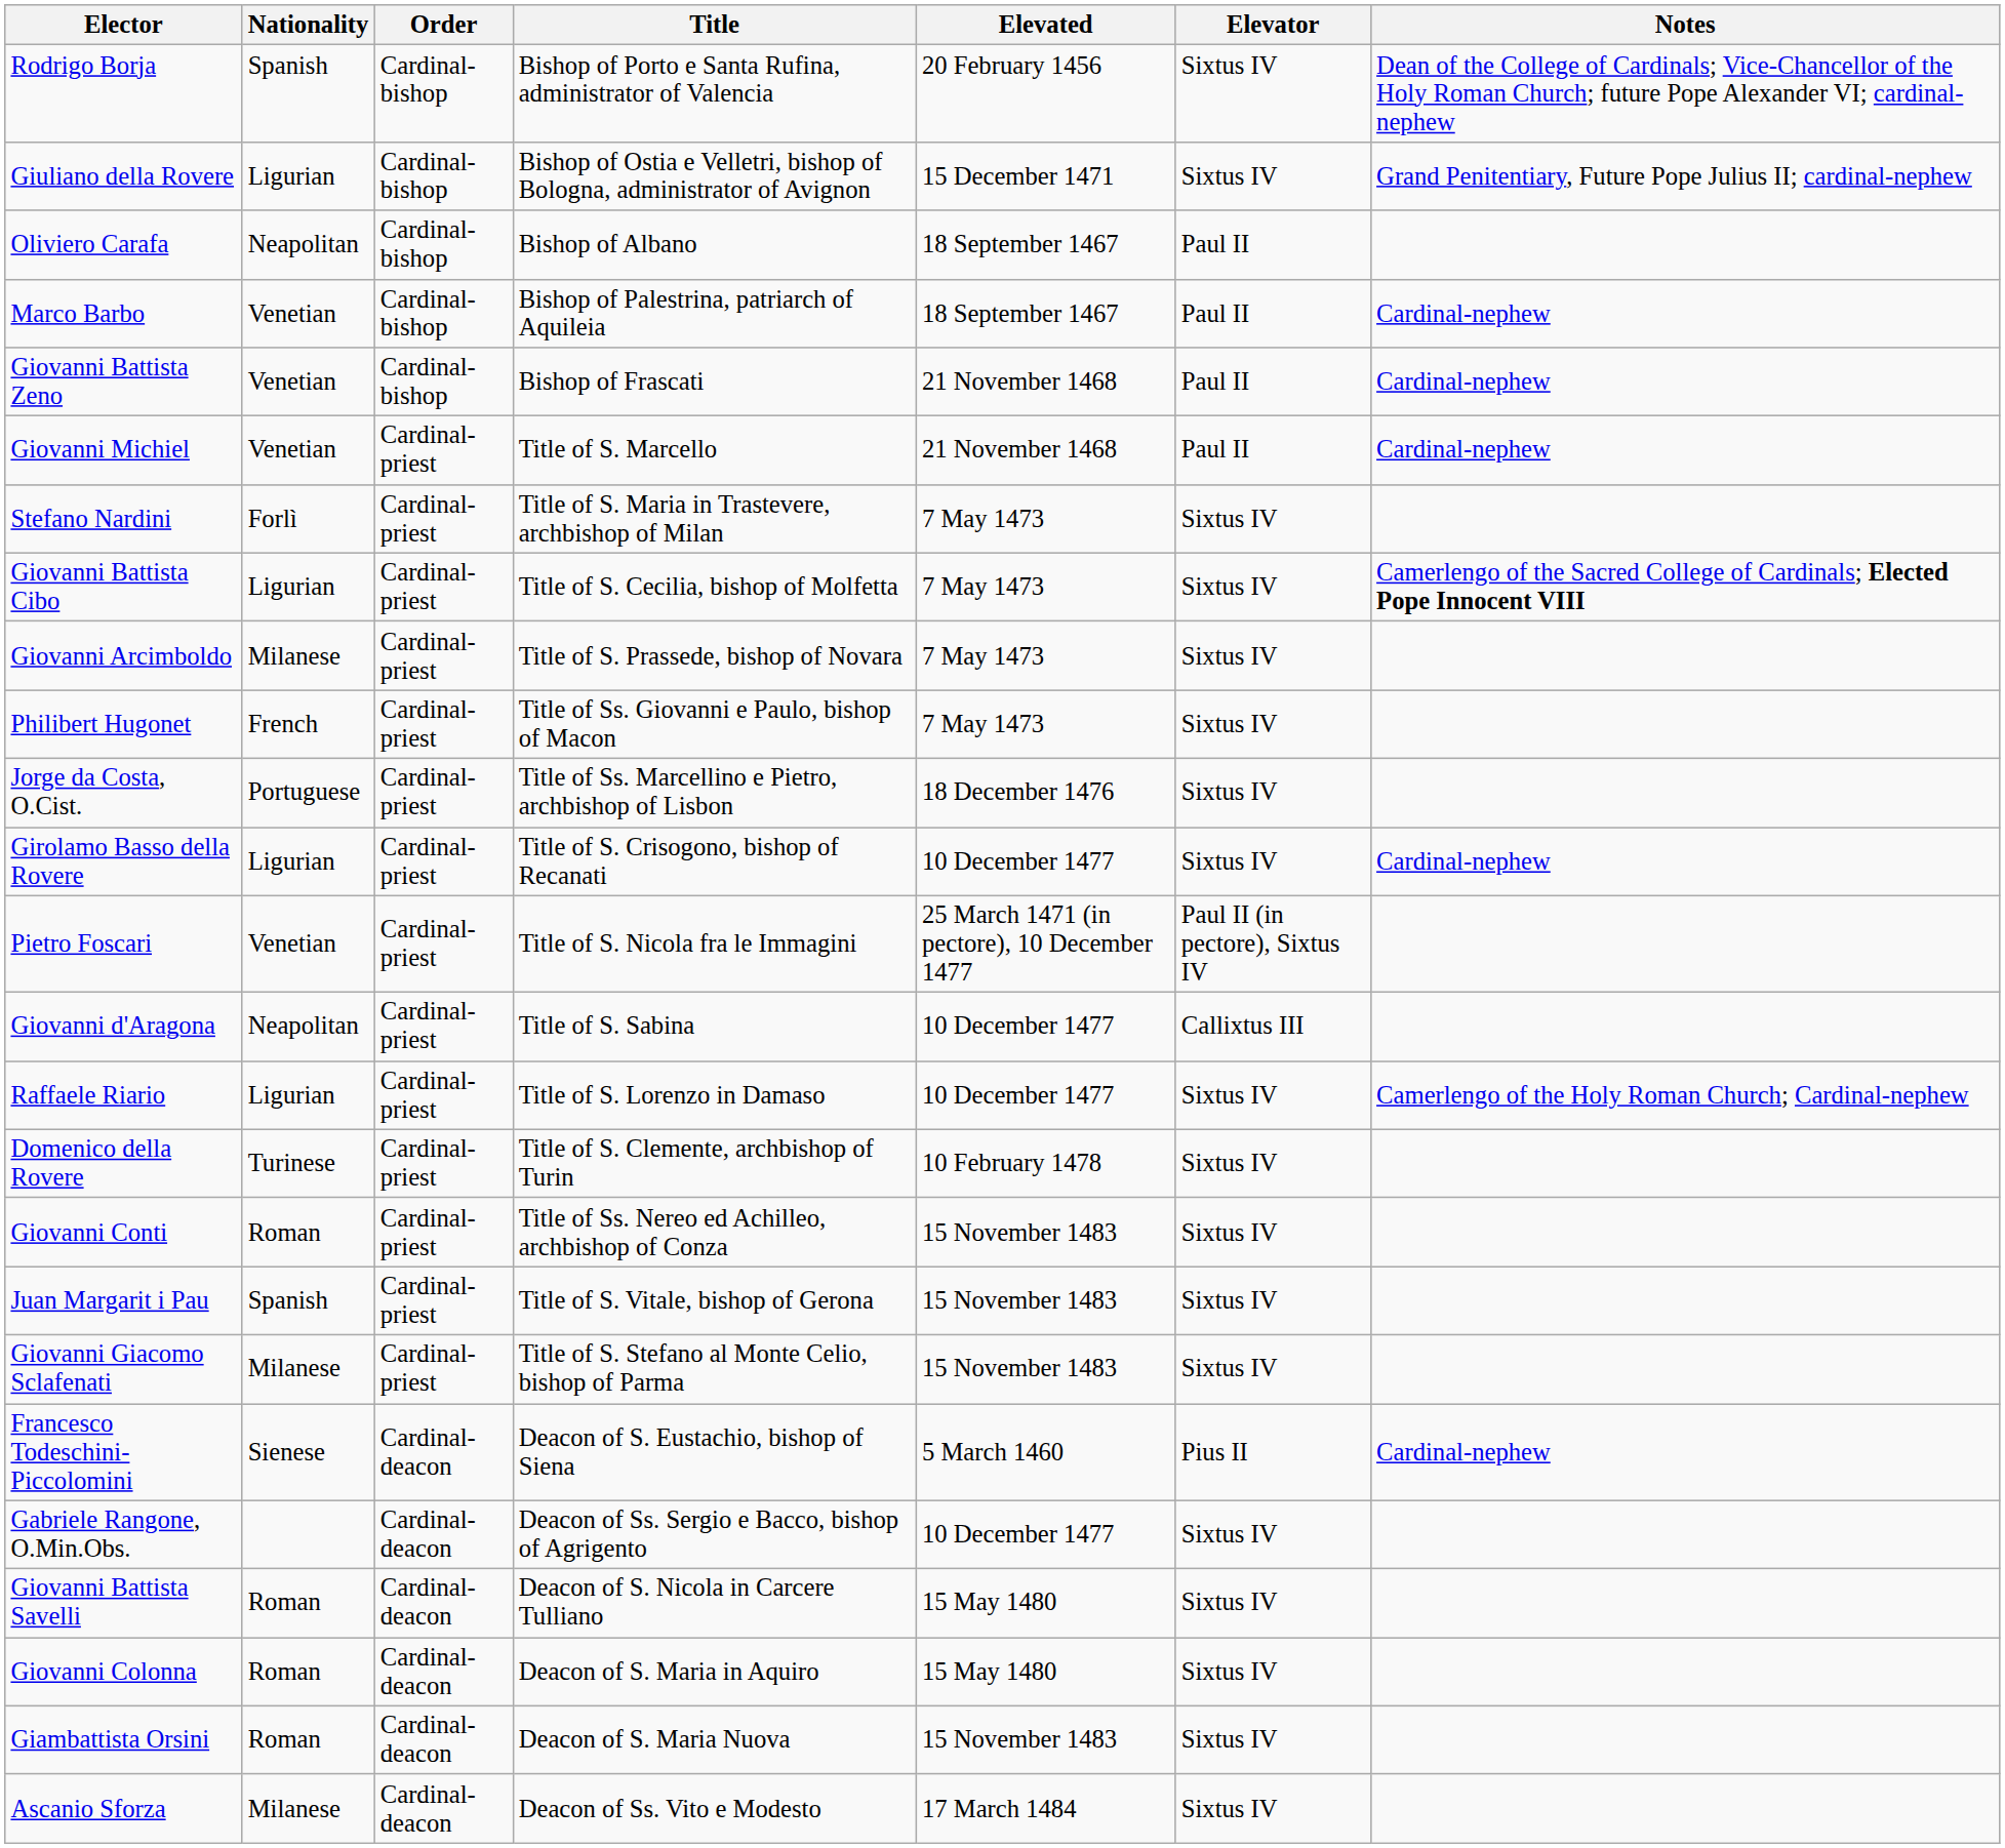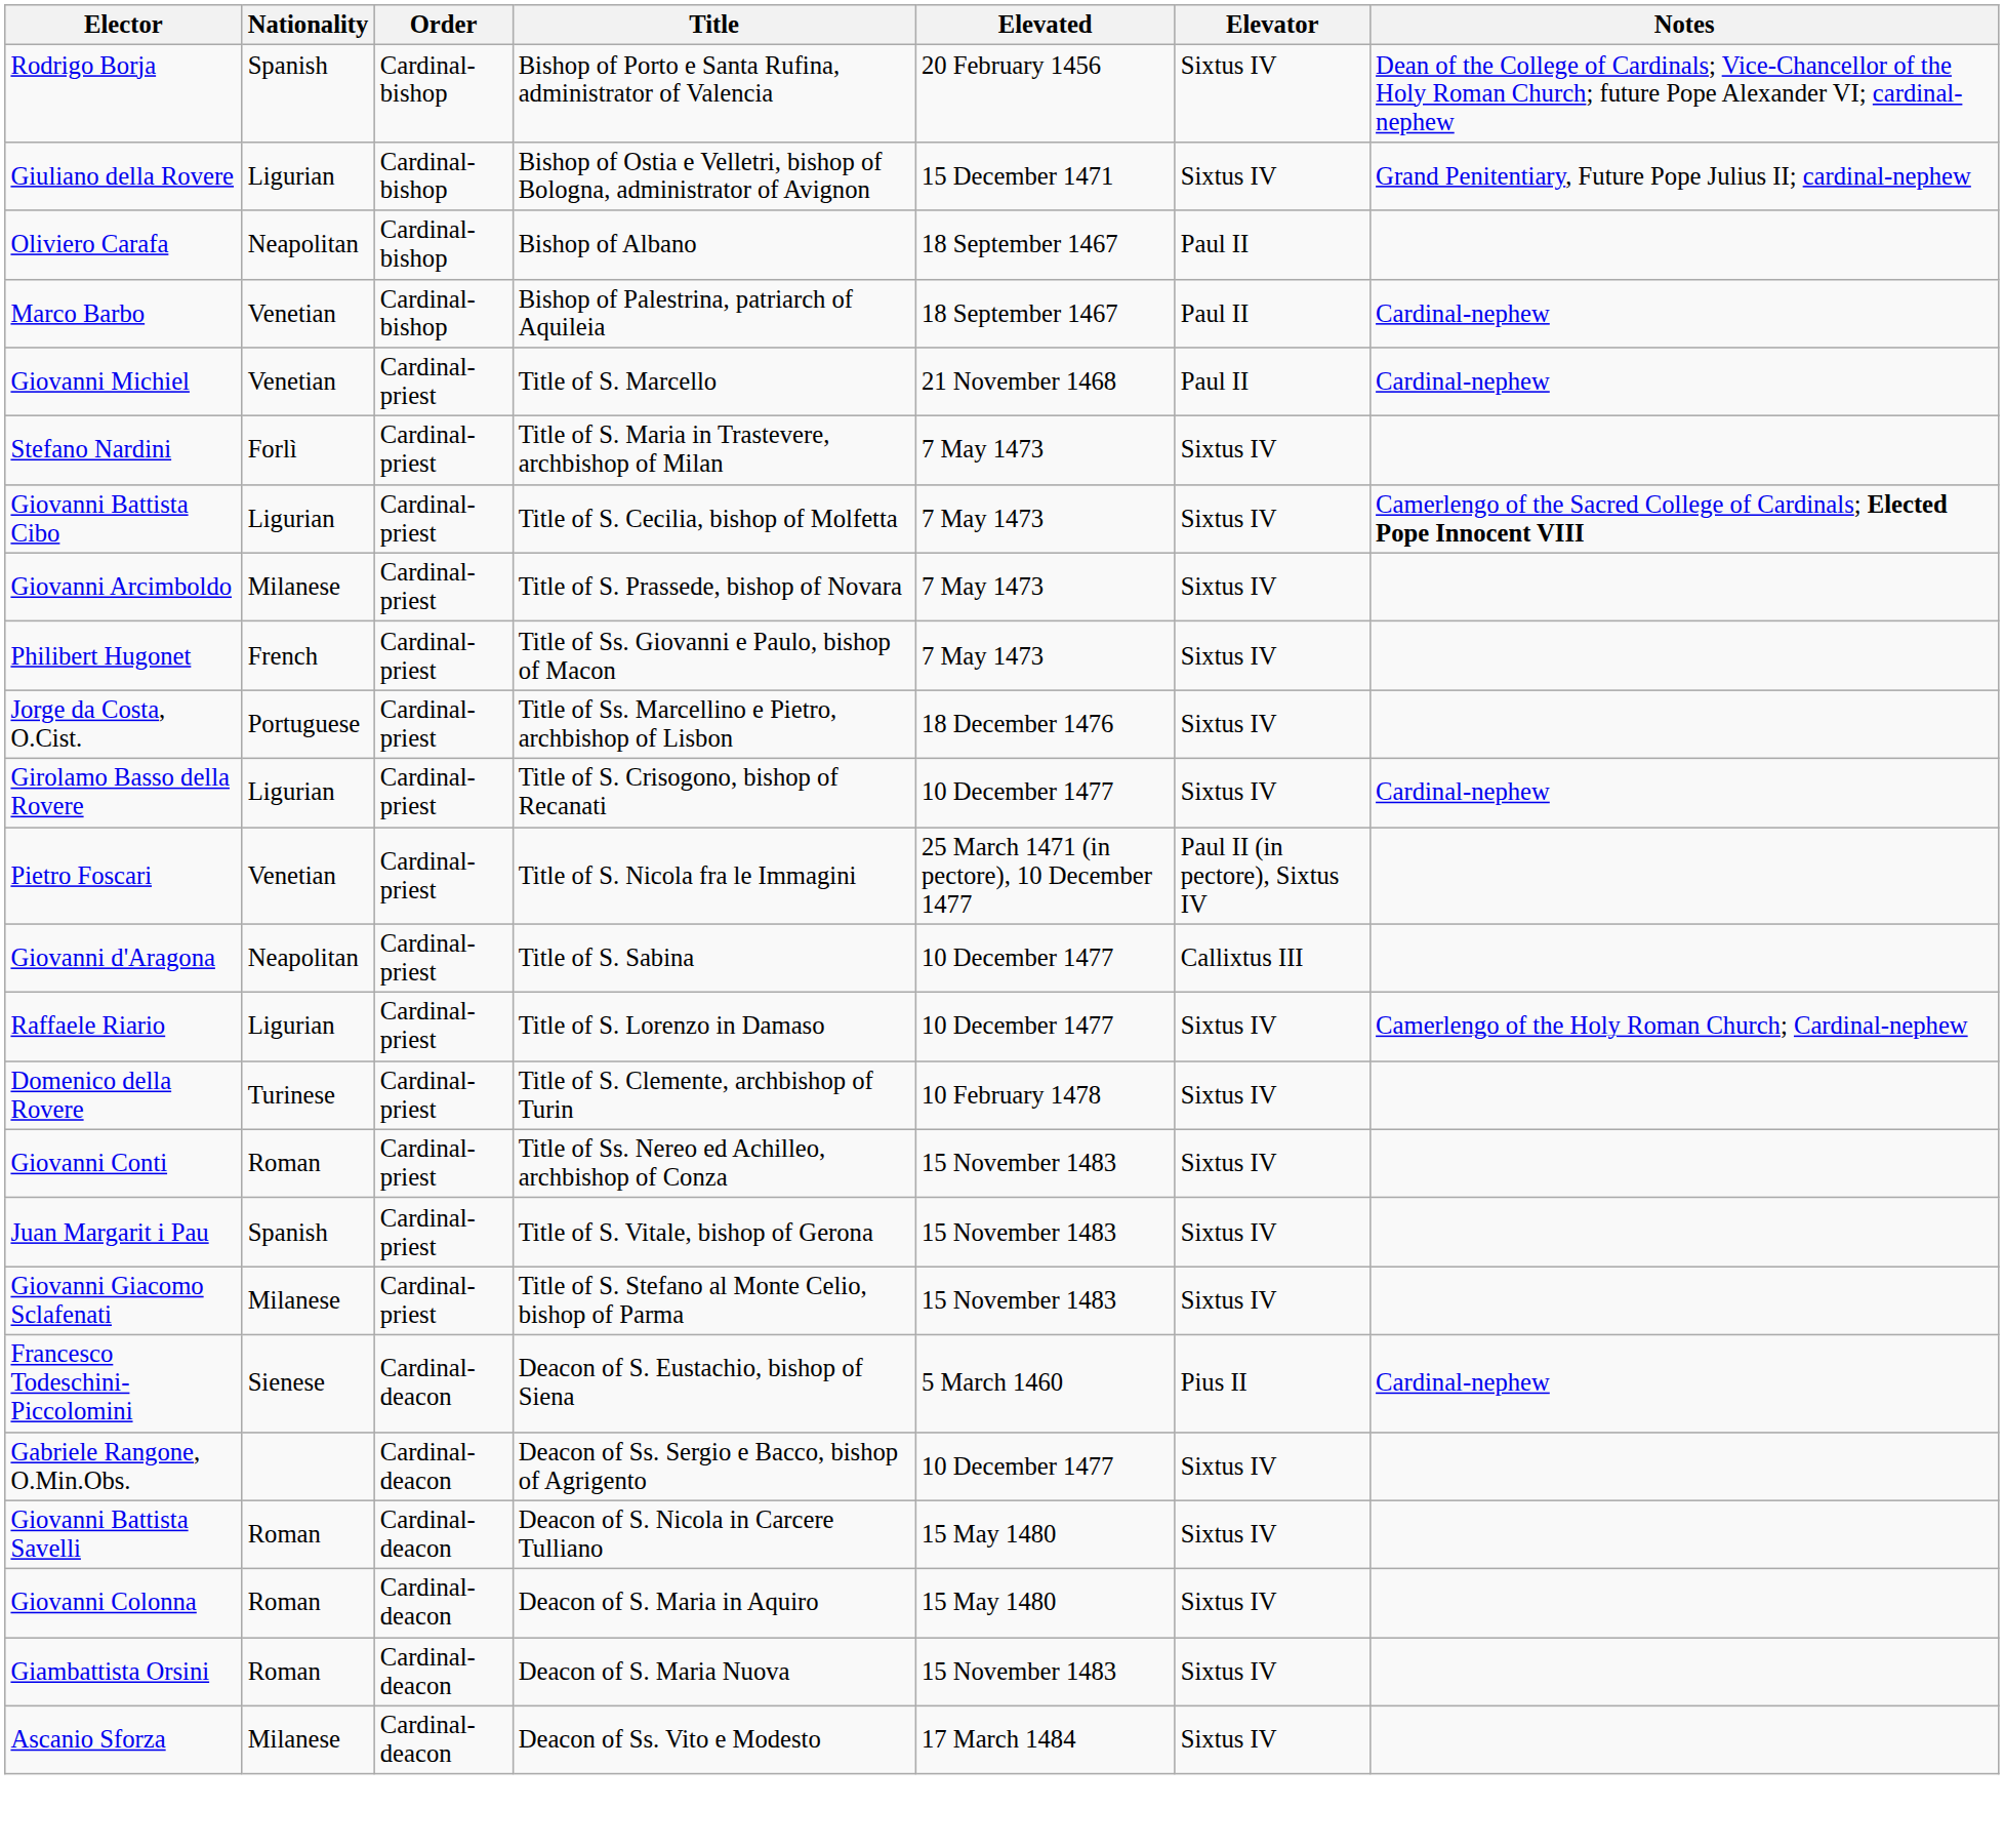 <table class="wikitable sortable collapsible" style="width:100%">
 <tr>
 <th width="*">Elector</th>
 <th width="*">Nationality</th>
 <th width="*">Order</th>
 <th width="*">Title</th>
 <th width="13%">Elevated</th>
 <th width="*">Elevator</th>
 <th width="*">Notes</th>
 </tr>
 <tr valign="top">
 <td><a href='#'>Rodrigo Borja</a></td>
 <td>Spanish</td>
 <td>Cardinal-bishop</td>
 <td>Bishop of Porto e Santa Rufina, administrator of Valencia</td>
 <td>20 February 1456</td>
 <td>Sixtus IV</td>
 <td><a href='#'>Dean of the College of Cardinals</a>; <a href='#'>Vice-Chancellor of the Holy Roman Church</a>; future Pope Alexander VI; <a href='#'>cardinal-nephew</a></td>
 </tr>
 <tr>
 <td><a href='#'>Giuliano della Rovere</a></td>
 <td>Ligurian</td>
 <td>Cardinal-bishop</td>
 <td>Bishop of Ostia e Velletri, bishop of Bologna, administrator of Avignon</td>
 <td>15 December 1471</td>
 <td>Sixtus IV</td>
 <td><a href='#'>Grand Penitentiary</a>, Future Pope Julius II; <a href='#'>cardinal-nephew</a></td>
 </tr>
 <tr>
 <td><a href='#'>Oliviero Carafa</a></td>
 <td>Neapolitan</td>
 <td>Cardinal-bishop</td>
 <td>Bishop of Albano</td>
 <td>18 September 1467</td>
 <td>Paul II</td>
 <td></td>
 </tr>
 <tr>
 <td><a href='#'>Marco Barbo</a></td>
 <td>Venetian</td>
 <td>Cardinal-bishop</td>
 <td>Bishop of Palestrina, patriarch of Aquileia</td>
 <td>18 September 1467</td>
-<td>Paul II</td>
-<td><a href='#'>Cardinal-nephew</a></td>
-</tr>
-<tr>
-<td><a href='#'>Giovanni Battista Zeno</a></td>
-<td>Venetian</td>
-<td>Cardinal-bishop</td>
-<td>Bishop of Frascati</td>
-<td>21 November 1468</td>
 <td>Paul II</td>
 <td><a href='#'>Cardinal-nephew</a></td>
 </tr>
 <tr>
 <td><a href='#'>Giovanni Michiel</a></td>
 <td>Venetian</td>
 <td>Cardinal-priest</td>
 <td>Title of S. Marcello</td>
 <td>21 November 1468</td>
 <td>Paul II</td>
 <td><a href='#'>Cardinal-nephew</a></td>
 </tr>
 <tr>
 <td><a href='#'>Stefano Nardini</a></td>
 <td>Forlì</td>
 <td>Cardinal-priest</td>
 <td>Title of S. Maria in Trastevere, archbishop of Milan</td>
 <td>7 May 1473</td>
 <td>Sixtus IV</td>
 <td></td>
 </tr>
 <tr>
 <td><a href='#'>Giovanni Battista Cibo</a></td>
 <td>Ligurian</td>
 <td>Cardinal-priest</td>
 <td>Title of S. Cecilia, bishop of Molfetta</td>
 <td>7 May 1473</td>
 <td>Sixtus IV</td>
 <td><a href='#'>Camerlengo of the Sacred College of Cardinals</a>; <strong>Elected Pope Innocent VIII</strong></td>
 </tr>
 <tr>
 <td><a href='#'>Giovanni Arcimboldo</a></td>
 <td>Milanese</td>
 <td>Cardinal-priest</td>
 <td>Title of S. Prassede, bishop of Novara</td>
 <td>7 May 1473</td>
 <td>Sixtus IV</td>
 <td></td>
 </tr>
 <tr>
 <td><a href='#'>Philibert Hugonet</a></td>
 <td>French</td>
 <td>Cardinal-priest</td>
 <td>Title of Ss. Giovanni e Paulo, bishop of Macon</td>
 <td>7 May 1473</td>
 <td>Sixtus IV</td>
 <td></td>
 </tr>
 <tr>
 <td><a href='#'>Jorge da Costa</a>, O.Cist.</td>
 <td>Portuguese</td>
 <td>Cardinal-priest</td>
 <td>Title of Ss. Marcellino e Pietro, archbishop of Lisbon</td>
 <td>18 December 1476</td>
 <td>Sixtus IV</td>
 <td></td>
 </tr>
 <tr>
 <td><a href='#'>Girolamo Basso della Rovere</a></td>
 <td>Ligurian</td>
 <td>Cardinal-priest</td>
 <td>Title of S. Crisogono, bishop of Recanati</td>
 <td>10 December 1477</td>
 <td>Sixtus IV</td>
 <td><a href='#'>Cardinal-nephew</a></td>
 </tr>
 <tr>
 <td><a href='#'>Pietro Foscari</a></td>
 <td>Venetian</td>
 <td>Cardinal-priest</td>
 <td>Title of S. Nicola fra le Immagini</td>
 <td>25 March 1471 (in pectore), 10 December 1477</td>
 <td>Paul II (in pectore), Sixtus IV</td>
 <td></td>
 </tr>
 <tr>
 <td><a href='#'>Giovanni d'Aragona</a></td>
 <td>Neapolitan</td>
 <td>Cardinal-priest</td>
 <td>Title of S. Sabina</td>
 <td>10 December 1477</td>
 <td>Callixtus III</td>
 <td></td>
 </tr>
 <tr>
 <td><a href='#'>Raffaele Riario</a></td>
 <td>Ligurian</td>
 <td>Cardinal-priest</td>
 <td>Title of S. Lorenzo in Damaso</td>
 <td>10 December 1477</td>
 <td>Sixtus IV</td>
 <td><a href='#'>Camerlengo of the Holy Roman Church</a>; <a href='#'>Cardinal-nephew</a></td>
 </tr>
 <tr>
 <td><a href='#'>Domenico della Rovere</a></td>
 <td>Turinese</td>
 <td>Cardinal-priest</td>
 <td>Title of S. Clemente, archbishop of Turin</td>
 <td>10 February 1478</td>
 <td>Sixtus IV</td>
 <td></td>
 </tr>
 <tr>
 <td><a href='#'>Giovanni Conti</a></td>
 <td>Roman</td>
 <td>Cardinal-priest</td>
 <td>Title of Ss. Nereo ed Achilleo, archbishop of Conza</td>
 <td>15 November 1483</td>
 <td>Sixtus IV</td>
 <td></td>
 </tr>
 <tr>
 <td><a href='#'>Juan Margarit i Pau</a></td>
 <td>Spanish</td>
 <td>Cardinal-priest</td>
 <td>Title of S. Vitale, bishop of Gerona</td>
 <td>15 November 1483</td>
 <td>Sixtus IV</td>
 <td></td>
 </tr>
 <tr>
 <td><a href='#'>Giovanni Giacomo Sclafenati</a></td>
 <td>Milanese</td>
 <td>Cardinal-priest</td>
 <td>Title of S. Stefano al Monte Celio, bishop of Parma</td>
 <td>15 November 1483</td>
 <td>Sixtus IV</td>
 <td></td>
 </tr>
 <tr>
 <td><a href='#'>Francesco Todeschini-Piccolomini</a></td>
 <td>Sienese</td>
 <td>Cardinal-deacon</td>
 <td>Deacon of S. Eustachio, bishop of Siena</td>
 <td>5 March 1460</td>
 <td>Pius II</td>
 <td><a href='#'>Cardinal-nephew</a></td>
 </tr>
 <tr>
 <td><a href='#'>Gabriele Rangone</a>, O.Min.Obs.</td>
 <td></td>
 <td>Cardinal-deacon</td>
 <td>Deacon of Ss. Sergio e Bacco, bishop of Agrigento</td>
 <td>10 December 1477</td>
 <td>Sixtus IV</td>
 <td></td>
 </tr>
 <tr>
 <td><a href='#'>Giovanni Battista Savelli</a></td>
 <td>Roman</td>
 <td>Cardinal-deacon</td>
 <td>Deacon of S. Nicola in Carcere Tulliano</td>
 <td>15 May 1480</td>
 <td>Sixtus IV</td>
 <td></td>
 </tr>
 <tr>
 <td><a href='#'>Giovanni Colonna</a></td>
 <td>Roman</td>
 <td>Cardinal-deacon</td>
 <td>Deacon of S. Maria in Aquiro</td>
 <td>15 May 1480</td>
 <td>Sixtus IV</td>
 <td></td>
 </tr>
 <tr>
 <td><a href='#'>Giambattista Orsini</a></td>
 <td>Roman</td>
 <td>Cardinal-deacon</td>
 <td>Deacon of S. Maria Nuova</td>
 <td>15 November 1483</td>
 <td>Sixtus IV</td>
 <td></td>
 </tr>
 <tr>
 <td><a href='#'>Ascanio Sforza</a></td>
 <td>Milanese</td>
 <td>Cardinal-deacon</td>
 <td>Deacon of Ss. Vito e Modesto</td>
 <td>17 March 1484</td>
 <td>Sixtus IV</td>
 <td></td>
 </tr>
 </table>
